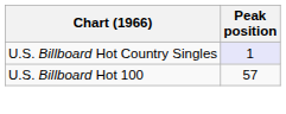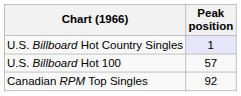 <table class="wikitable sortable">
 <tr>
 <th align="left">Chart (1966)</th>
 <th align="center">Peak<br>position</th>
 </tr>
 <tr>
 <td align="left">U.S. <em>Billboard</em> Hot Country Singles</td>
 <td align="center" style="background: lavender;">1</td>
 </tr>
 <tr>
 <td align="left">U.S. <em>Billboard</em> Hot 100</td>
 <td align="center">57</td>
 </tr>
+<tr>
+<td align="left">Canadian <em>RPM</em> Top Singles</td>
+<td align="center">92</td>
+</tr>
 </table>
